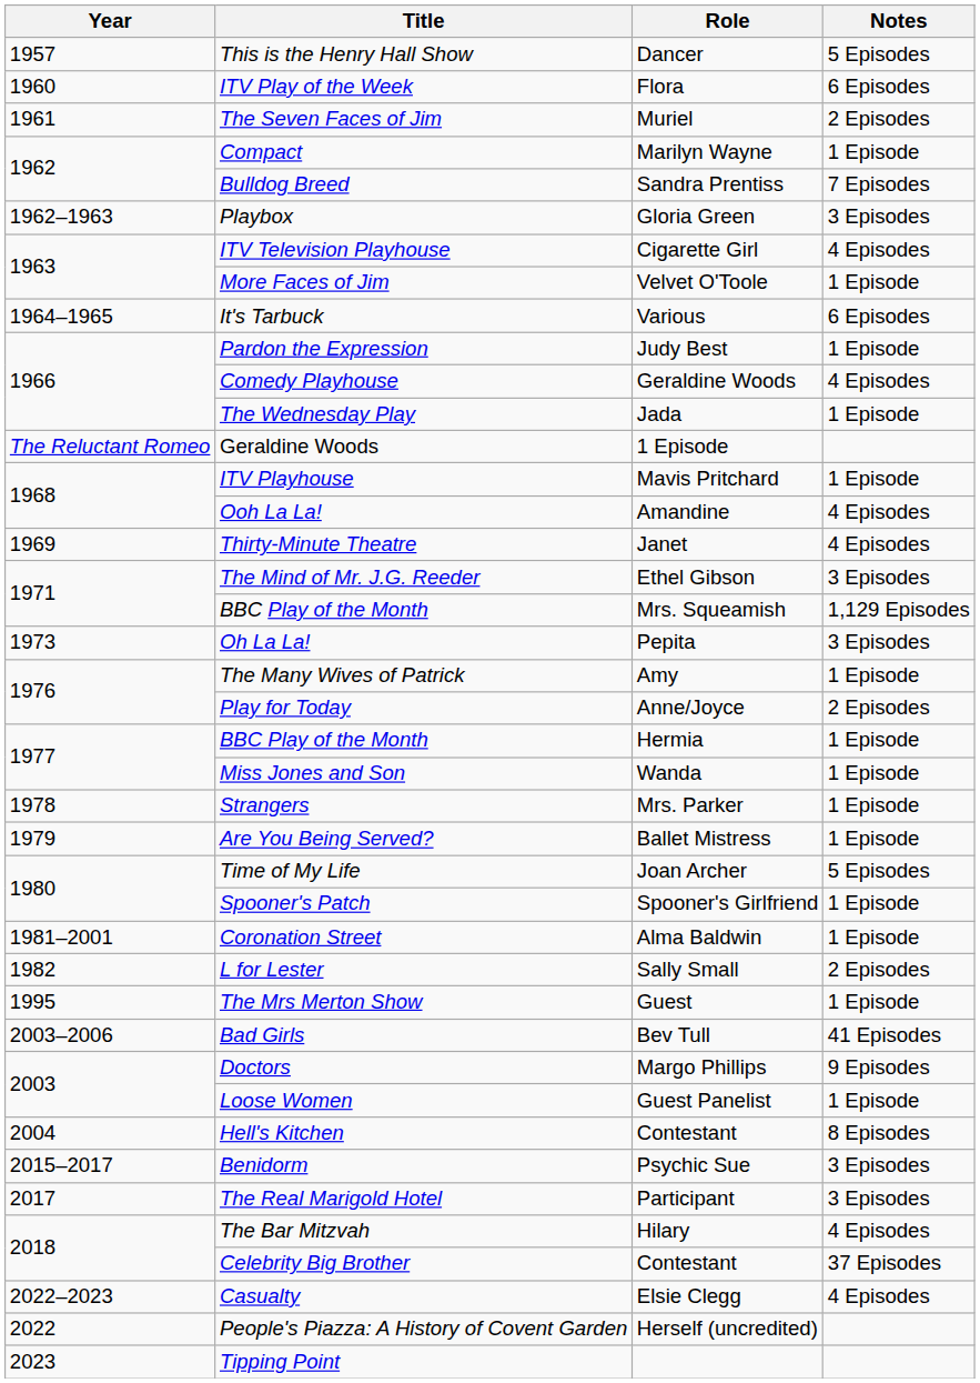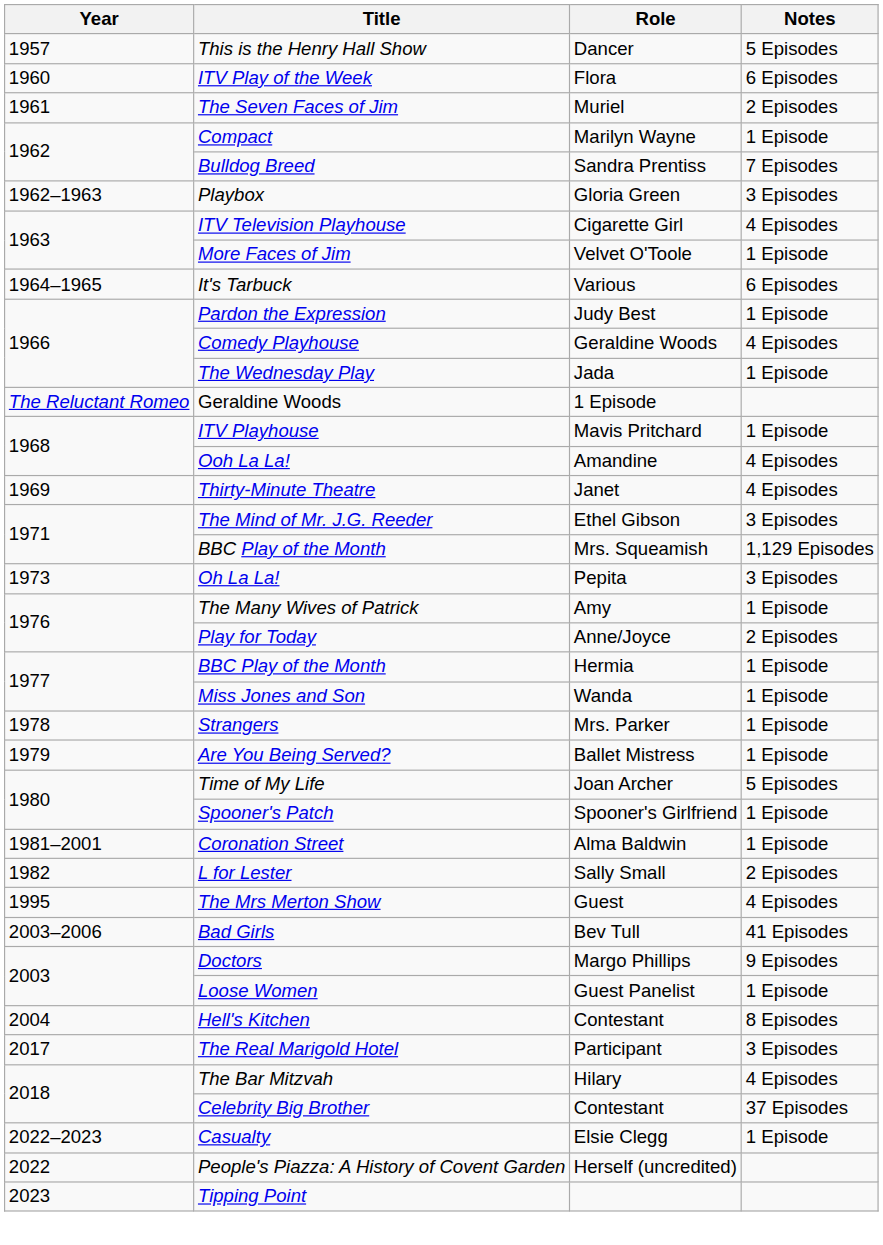 <table class="wikitable">
 <tr>
 <th>Year</th>
 <th>Title</th>
 <th>Role</th>
 <th>Notes</th>
 </tr>
 <tr>
 <td>1957</td>
 <td><em>This is the Henry Hall Show</em></td>
 <td>Dancer</td>
 <td>5 Episodes</td>
 </tr>
 <tr>
 <td>1960</td>
 <td><em><a href='#'>ITV Play of the Week</a></em></td>
 <td>Flora</td>
 <td>6 Episodes</td>
 </tr>
 <tr>
 <td>1961</td>
 <td><em><a href='#'>The Seven Faces of Jim</a></em></td>
 <td>Muriel</td>
 <td>2 Episodes</td>
 </tr>
 <tr>
 <td rowspan=2>1962</td>
 <td><em><a href='#'>Compact</a></em></td>
 <td>Marilyn Wayne</td>
 <td>1 Episode</td>
 </tr>
 <tr>
 <td><em><a href='#'>Bulldog Breed</a></em></td>
 <td>Sandra Prentiss</td>
 <td>7 Episodes</td>
 </tr>
 <tr>
 <td>1962–1963</td>
 <td><em>Playbox</em></td>
 <td>Gloria Green</td>
 <td>3 Episodes</td>
 </tr>
 <tr>
 <td rowspan=2>1963</td>
 <td><em><a href='#'>ITV Television Playhouse</a></em></td>
 <td>Cigarette Girl</td>
 <td>4 Episodes</td>
 </tr>
 <tr>
 <td><em><a href='#'>More Faces of Jim</a></em></td>
 <td>Velvet O'Toole</td>
 <td>1 Episode</td>
 </tr>
 <tr>
 <td>1964–1965</td>
 <td><em>It's Tarbuck</em></td>
 <td>Various</td>
 <td>6 Episodes</td>
 </tr>
 <tr>
 <td rowspan=3>1966</td>
 <td><em><a href='#'>Pardon the Expression</a></em></td>
 <td>Judy Best</td>
 <td>1 Episode</td>
 </tr>
 <tr>
 <td><em><a href='#'>Comedy Playhouse</a></em></td>
 <td>Geraldine Woods</td>
 <td>4 Episodes</td>
 </tr>
 <tr>
 <td><em><a href='#'>The Wednesday Play</a></em></td>
 <td>Jada</td>
 <td>1 Episode</td>
 </tr>
 <tr>
 <td><em><a href='#'>The Reluctant Romeo</a></em></td>
 <td>Geraldine Woods</td>
 <td>1 Episode</td>
 </tr>
 <tr>
 <td rowspan=2>1968</td>
 <td><em><a href='#'>ITV Playhouse</a></em></td>
 <td>Mavis Pritchard</td>
 <td>1 Episode</td>
 </tr>
 <tr>
 <td><em><a href='#'>Ooh La La!</a></em></td>
 <td>Amandine</td>
 <td>4 Episodes</td>
 </tr>
 <tr>
 <td>1969</td>
 <td><em><a href='#'>Thirty-Minute Theatre</a></em></td>
 <td>Janet</td>
 <td>4 Episodes</td>
 </tr>
 <tr>
 <td rowspan=2>1971</td>
 <td><em><a href='#'>The Mind of Mr. J.G. Reeder</a></em></td>
 <td>Ethel Gibson</td>
 <td>3 Episodes</td>
 </tr>
 <tr>
 <td><em>BBC <a href='#'>Play of the Month</a></em></td>
 <td>Mrs. Squeamish</td>
 <td>1,129 Episodes</td>
 </tr>
 <tr>
 <td>1973</td>
 <td><em> <a href='#'>Oh La La!</a></em></td>
 <td>Pepita</td>
 <td>3 Episodes</td>
 </tr>
 <tr>
 <td rowspan=2>1976</td>
 <td><em>The Many Wives of Patrick</em></td>
 <td>Amy</td>
 <td>1 Episode</td>
 </tr>
 <tr>
 <td><em><a href='#'>Play for Today</a></em></td>
 <td>Anne/Joyce</td>
 <td>2 Episodes</td>
 </tr>
 <tr>
 <td rowspan=2>1977</td>
 <td><em><a href='#'>BBC Play of the Month</a></em></td>
 <td>Hermia</td>
 <td>1 Episode</td>
 </tr>
 <tr>
 <td><em><a href='#'>Miss Jones and Son</a></em></td>
 <td>Wanda</td>
 <td>1 Episode</td>
 </tr>
 <tr>
 <td>1978</td>
 <td><em><a href='#'>Strangers</a></em></td>
 <td>Mrs. Parker</td>
 <td>1 Episode</td>
 </tr>
 <tr>
 <td>1979</td>
 <td><em><a href='#'>Are You Being Served?</a></em></td>
 <td>Ballet Mistress</td>
 <td>1 Episode</td>
 </tr>
 <tr>
 <td Rowspan=2>1980</td>
 <td><em>Time of My Life</em></td>
 <td>Joan Archer</td>
 <td>5 Episodes</td>
 </tr>
 <tr>
 <td><em><a href='#'>Spooner's Patch</a></em></td>
 <td>Spooner's Girlfriend</td>
 <td>1 Episode</td>
 </tr>
 <tr>
 <td>1981–2001</td>
 <td><em><a href='#'>Coronation Street</a></em></td>
 <td>Alma Baldwin</td>
 <td>1 Episode</td>
 </tr>
 <tr>
 <td>1982</td>
 <td><em><a href='#'>L for Lester</a></em></td>
 <td>Sally Small</td>
 <td>2 Episodes</td>
 </tr>
 <tr>
 <td>1995</td>
 <td><em><a href='#'>The Mrs Merton Show</a></em></td>
 <td>Guest</td>
-<td>1 Episode</td>
+<td>4 Episodes</td>
 </tr>
 <tr>
 <td>2003–2006</td>
 <td><em><a href='#'>Bad Girls</a></em></td>
 <td>Bev Tull</td>
 <td>41 Episodes</td>
 </tr>
 <tr>
 <td rowspan=2>2003</td>
 <td><em><a href='#'>Doctors</a></em></td>
 <td>Margo Phillips</td>
 <td>9 Episodes</td>
 </tr>
 <tr>
 <td><em><a href='#'>Loose Women</a></em></td>
 <td>Guest Panelist</td>
 <td>1 Episode</td>
 </tr>
 <tr>
 <td>2004</td>
 <td><em><a href='#'>Hell's Kitchen</a></em></td>
 <td>Contestant</td>
 <td>8 Episodes</td>
 </tr>
 <tr>
-<td>2015–2017</td>
-<td><em><a href='#'>Benidorm</a></em></td>
-<td>Psychic Sue</td>
-<td>3 Episodes</td>
-</tr>
-<tr>
 <td>2017</td>
 <td><em><a href='#'>The Real Marigold Hotel</a></em></td>
 <td>Participant</td>
 <td>3 Episodes</td>
 </tr>
 <tr>
 <td rowspan=2>2018</td>
 <td><em>The Bar Mitzvah</em></td>
 <td>Hilary</td>
 <td>4 Episodes</td>
 </tr>
 <tr>
 <td><em><a href='#'>Celebrity Big Brother</a></em></td>
 <td>Contestant</td>
 <td>37 Episodes</td>
 </tr>
 <tr>
 <td>2022–2023</td>
 <td><em><a href='#'>Casualty</a></em></td>
 <td>Elsie Clegg</td>
-<td>4 Episodes</td>
+<td>1 Episode</td>
 </tr>
 <tr>
 <td>2022</td>
 <td><em>People's Piazza: A History of Covent Garden</em></td>
 <td>Herself (uncredited)</td>
 <td></td>
 </tr>
 <tr>
 <td>2023</td>
 <td><em><a href='#'>Tipping Point</a></em></td>
 <td></td>
 <td></td>
 </tr>
 </table>
